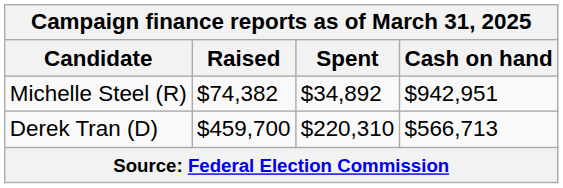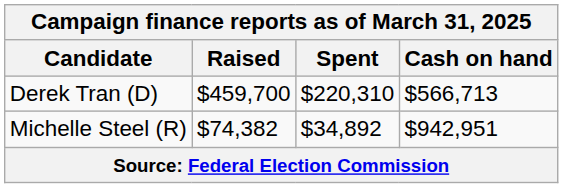 <table class="wikitable sortable">
 <tr>
 <th colspan=4>Campaign finance reports as of March 31, 2025</th>
 </tr>
 <tr style="text-align:center;">
 <th>Candidate</th>
 <th>Raised</th>
 <th>Spent</th>
 <th>Cash on hand</th>
 </tr>
 <tr>
+<td>Derek Tran (D)</td>
+<td>$459,700</td>
+<td>$220,310</td>
+<td>$566,713</td>
+</tr>
+<tr>
 <td>Michelle Steel (R)</td>
 <td>$74,382</td>
 <td>$34,892</td>
 <td>$942,951</td>
 </tr>
 <tr>
-<td>Derek Tran (D)</td>
-<td>$459,700</td>
-<td>$220,310</td>
-<td>$566,713</td>
-</tr>
-<tr>
 <th colspan="4"><small>Source: <a href='#'>Federal Election Commission</a></small></th>
 </tr>
 </table>
